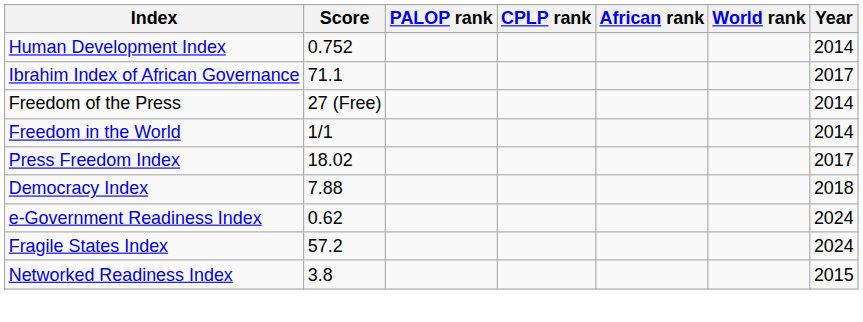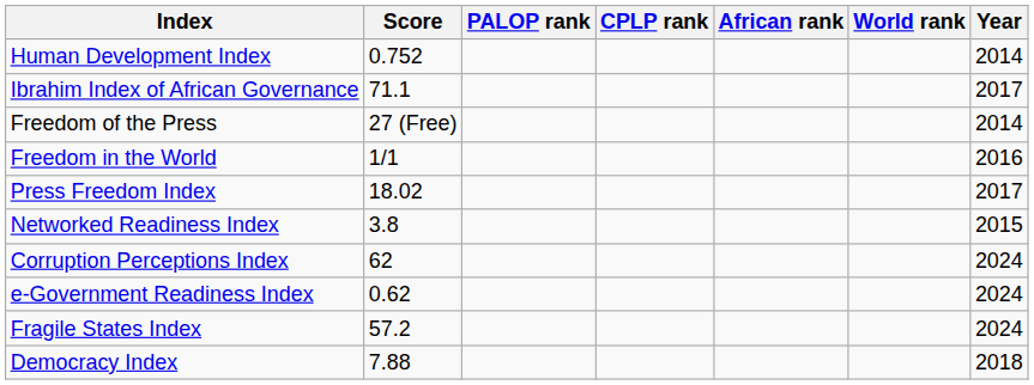 <table class="wikitable sortable">
 <tr>
 <th>Index</th>
 <th>Score</th>
 <th><a href='#'>PALOP</a> rank</th>
 <th><a href='#'>CPLP</a> rank</th>
 <th><a href='#'>African</a> rank</th>
 <th><a href='#'>World</a> rank</th>
 <th>Year</th>
 </tr>
 <tr>
 <td><a href='#'>Human Development Index</a></td>
 <td>0.752</td>
 <td></td>
 <td></td>
 <td></td>
 <td></td>
 <td>2014</td>
 </tr>
 <tr>
 <td><a href='#'>Ibrahim Index of African Governance</a></td>
 <td>71.1</td>
 <td></td>
 <td></td>
 <td></td>
 <td></td>
 <td>2017</td>
 </tr>
 <tr>
 <td>Freedom of the Press</td>
 <td>27 (Free)</td>
 <td></td>
 <td></td>
 <td></td>
 <td></td>
 <td>2014</td>
 </tr>
 <tr>
 <td><a href='#'>Freedom in the World</a></td>
 <td>1/1</td>
 <td></td>
 <td></td>
 <td></td>
 <td></td>
-<td>2014</td>
+<td>2016</td>
 </tr>
 <tr>
 <td><a href='#'>Press Freedom Index</a></td>
 <td>18.02</td>
 <td></td>
 <td></td>
 <td></td>
 <td></td>
 <td>2017</td>
 </tr>
 <tr>
-<td><a href='#'>Democracy Index</a></td>
-<td>7.88 </td>
+<td><a href='#'>Networked Readiness Index</a></td>
+<td>3.8</td>
 <td></td>
 <td></td>
 <td></td>
 <td></td>
-<td>2018</td>
+<td>2015</td>
+</tr>
+<tr>
+<td><a href='#'>Corruption Perceptions Index</a></td>
+<td>62</td>
+<td></td>
+<td></td>
+<td></td>
+<td></td>
+<td>2024</td>
 </tr>
 <tr>
 <td><a href='#'>e-Government Readiness Index</a></td>
 <td>0.62</td>
 <td></td>
 <td></td>
 <td></td>
 <td></td>
 <td>2024</td>
 </tr>
 <tr>
 <td><a href='#'>Fragile States Index</a></td>
 <td>57.2</td>
 <td></td>
 <td></td>
 <td></td>
 <td></td>
 <td>2024</td>
 </tr>
 <tr>
-<td><a href='#'>Networked Readiness Index</a></td>
-<td>3.8</td>
+<td><a href='#'>Democracy Index</a></td>
+<td>7.88 </td>
 <td></td>
 <td></td>
 <td></td>
 <td></td>
-<td>2015</td>
+<td>2018</td>
 </tr>
 </table>
